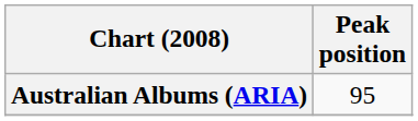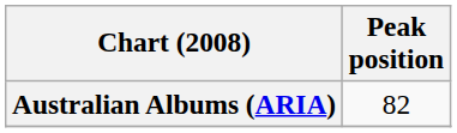 <table class="wikitable sortable plainrowheaders" style="text-align:center">
 <tr>
 <th scope="col">Chart (2008)</th>
 <th scope="col">Peak<br> position</th>
 </tr>
 <tr>
 <th scope="row">Australian Albums (<a href='#'>ARIA</a>)</th>
-<td>95</td>
+<td>82</td>
 </tr>
 <tr>
 </tr>
 <tr>
 </tr>
 <tr>
 </tr>
 <tr>
 </tr>
 <tr>
 </tr>
 <tr>
 </tr>
 <tr>
 </tr>
 <tr>
 </tr>
 <tr>
 </tr>
 <tr>
 </tr>
 <tr>
 </tr>
 <tr>
 </tr>
 <tr>
 </tr>
 <tr>
 </tr>
 <tr>
 </tr>
 <tr>
 </tr>
 <tr>
 </tr>
 <tr>
 </tr>
 <tr>
 </tr>
 </table>
